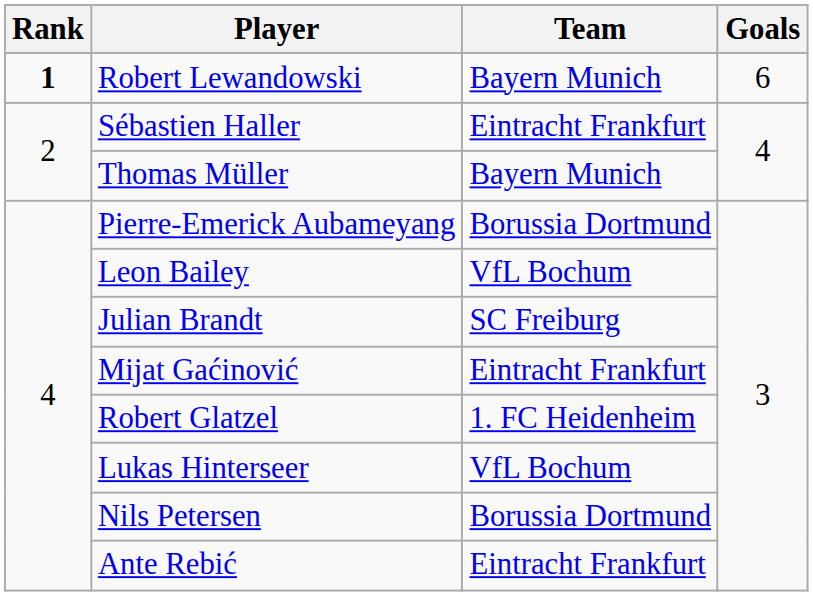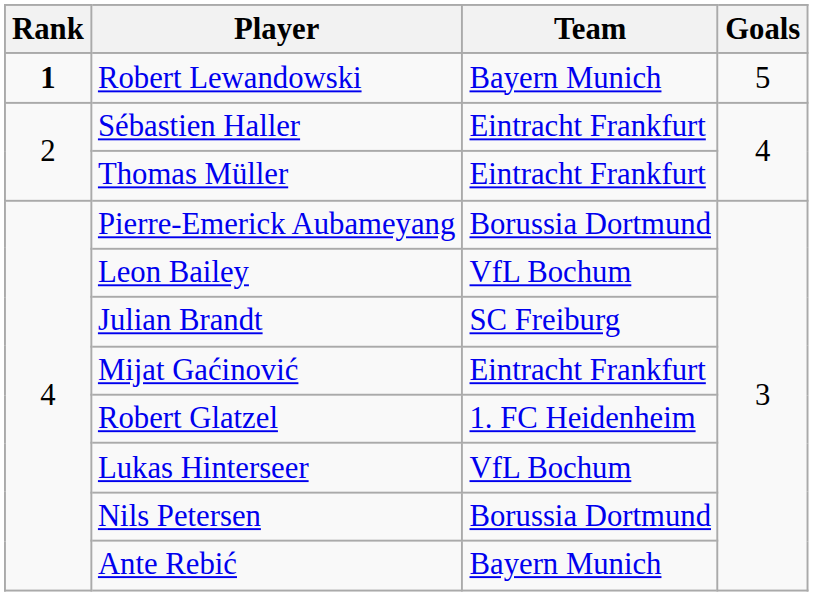 <table class=wikitable style="text-align:center">
 <tr>
 <th>Rank</th>
 <th>Player</th>
 <th>Team</th>
 <th>Goals</th>
 </tr>
 <tr>
 <td><strong>1</strong></td>
 <td align="left"> <a href='#'>Robert Lewandowski</a></td>
 <td align="left"><a href='#'>Bayern Munich</a></td>
-<td>6</td>
+<td>5</td>
 </tr>
 <tr>
 <td rowspan="2">2</td>
 <td align="left"> <a href='#'>Sébastien Haller</a></td>
 <td align="left"><a href='#'>Eintracht Frankfurt</a></td>
 <td rowspan="2">4</td>
 </tr>
 <tr>
 <td align="left"> <a href='#'>Thomas Müller</a></td>
-<td align="left"><a href='#'>Bayern Munich</a></td>
+<td align="left"><a href='#'>Eintracht Frankfurt</a></td>
 </tr>
 <tr>
 <td rowspan="8">4</td>
 <td align="left"> <a href='#'>Pierre-Emerick Aubameyang</a></td>
 <td align="left"><a href='#'>Borussia Dortmund</a></td>
 <td rowspan="8">3</td>
 </tr>
 <tr>
 <td align="left"> <a href='#'>Leon Bailey</a></td>
 <td align="left"><a href='#'>VfL Bochum</a></td>
 </tr>
 <tr>
 <td align="left"> <a href='#'>Julian Brandt</a></td>
 <td align="left"><a href='#'>SC Freiburg</a></td>
 </tr>
 <tr>
 <td align="left"> <a href='#'>Mijat Gaćinović</a></td>
 <td align="left"><a href='#'>Eintracht Frankfurt</a></td>
 </tr>
 <tr>
 <td align="left"> <a href='#'>Robert Glatzel</a></td>
 <td align="left"><a href='#'>1. FC Heidenheim</a></td>
 </tr>
 <tr>
 <td align="left"> <a href='#'>Lukas Hinterseer</a></td>
 <td align="left"><a href='#'>VfL Bochum</a></td>
 </tr>
 <tr>
 <td align="left"> <a href='#'>Nils Petersen</a></td>
 <td align="left"><a href='#'>Borussia Dortmund</a></td>
 </tr>
 <tr>
 <td align="left"> <a href='#'>Ante Rebić</a></td>
-<td align="left"><a href='#'>Eintracht Frankfurt</a></td>
+<td align="left"><a href='#'>Bayern Munich</a></td>
 </tr>
 </table>
